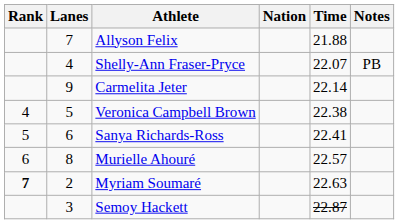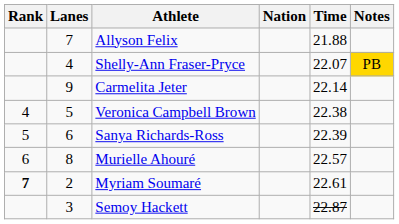 <table class="wikitable sortable" style="text-align:center">
 <tr>
 <th>Rank</th>
 <th>Lanes</th>
 <th>Athlete</th>
 <th>Nation</th>
 <th>Time</th>
 <th>Notes</th>
 </tr>
 <tr>
 <td></td>
 <td>7</td>
 <td align=left><a href='#'>Allyson Felix</a></td>
 <td align=left></td>
 <td>21.88</td>
 <td></td>
 </tr>
 <tr>
 <td></td>
 <td>4</td>
 <td align=left><a href='#'>Shelly-Ann Fraser-Pryce</a></td>
 <td align=left></td>
 <td>22.07</td>
-<td>PB</td>
+<td style="background: gold;">PB</td>
 </tr>
 <tr>
 <td></td>
 <td>9</td>
 <td align=left><a href='#'>Carmelita Jeter</a></td>
 <td align=left></td>
 <td>22.14</td>
 <td></td>
 </tr>
 <tr>
 <td>4</td>
 <td>5</td>
 <td align=left><a href='#'>Veronica Campbell Brown</a></td>
 <td align=left></td>
 <td>22.38</td>
 <td></td>
 </tr>
 <tr>
 <td>5</td>
 <td>6</td>
 <td align=left><a href='#'>Sanya Richards-Ross</a></td>
 <td align=left></td>
-<td>22.41</td>
+<td>22.39</td>
 <td></td>
 </tr>
 <tr>
 <td>6</td>
 <td>8</td>
 <td align=left><a href='#'>Murielle Ahouré</a></td>
 <td align=left></td>
 <td>22.57</td>
 <td></td>
 </tr>
 <tr>
 <td><strong>7</strong></td>
 <td>2</td>
 <td align=left><a href='#'>Myriam Soumaré</a></td>
 <td align=left></td>
-<td>22.63</td>
+<td>22.61</td>
 <td></td>
 </tr>
 <tr>
 <td></td>
 <td>3</td>
 <td align=left><a href='#'>Semoy Hackett</a></td>
 <td align=left></td>
 <td><s>22.87</s></td>
 <td></td>
 </tr>
 </table>
